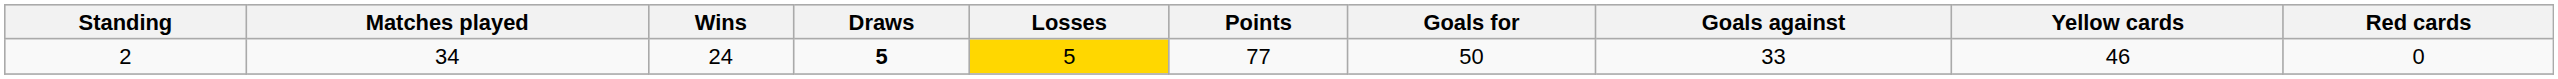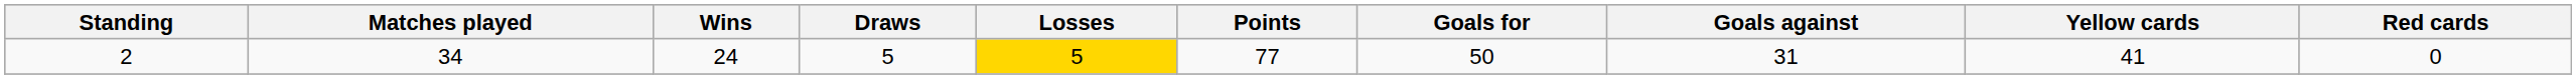 <table class="wikitable" style="width:100%; font-size:85%;">
 <tr>
 <th align=center>Standing</th>
 <th align=center>Matches played</th>
 <th align=center>Wins</th>
 <th align=center>Draws</th>
 <th align=center>Losses</th>
 <th align=center>Points</th>
 <th align=center>Goals for<br></th>
 <th align=center>Goals against<br></th>
 <th align=center>Yellow cards<br></th>
 <th align=center>Red cards<br></th>
 </tr>
 <tr>
 <td align=center>2</td>
 <td align=center>34</td>
 <td align=center>24</td>
-<td align=center><strong>5</strong></td>
+<td align=center>5</td>
 <td align=center style="background: gold;">5</td>
 <td align=center>77</td>
 <td align=center>50</td>
-<td align=center>33</td>
-<td align=center>46</td>
+<td align=center>31</td>
+<td align=center>41</td>
 <td align=center>0</td>
 </tr>
 </table>
